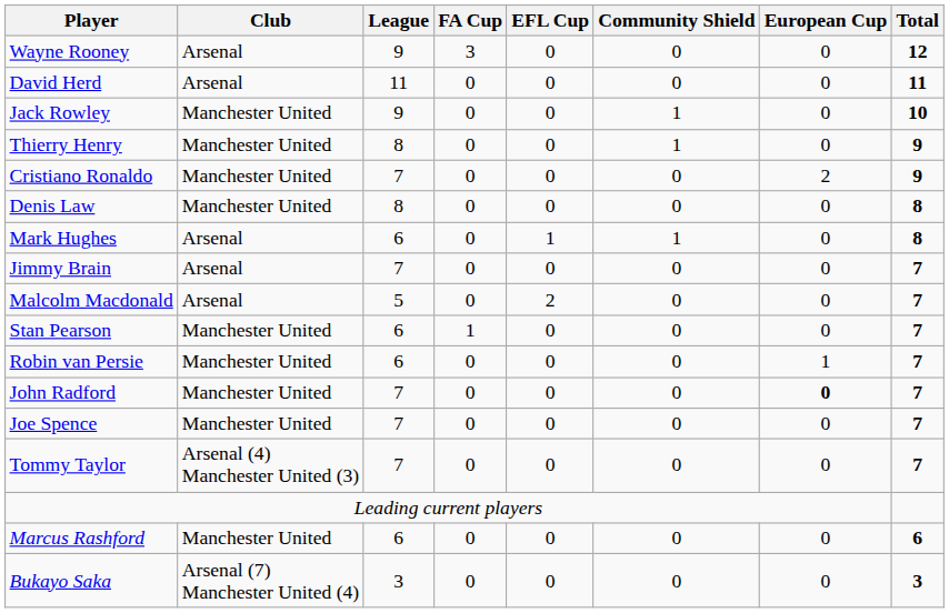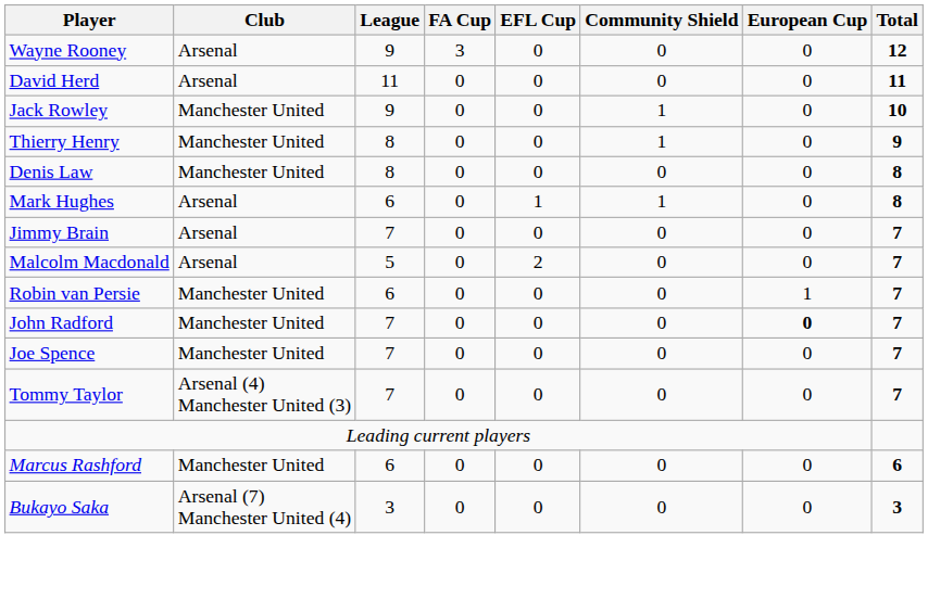 <table class="wikitable sortable" style="text-align:center;">
 <tr>
 <th>Player</th>
 <th>Club</th>
 <th>League</th>
 <th>FA Cup</th>
 <th>EFL Cup</th>
 <th>Community Shield</th>
 <th>European Cup</th>
 <th>Total</th>
 </tr>
 <tr>
 <td style="text-align:left;"> <a href='#'>Wayne Rooney</a></td>
 <td style="text-align:left;">Arsenal</td>
 <td>9</td>
 <td>3</td>
 <td>0</td>
 <td>0</td>
 <td>0</td>
 <td><strong>12</strong></td>
 </tr>
 <tr>
 <td style="text-align:left;"> <a href='#'>David Herd</a></td>
 <td style="text-align:left;">Arsenal</td>
 <td>11</td>
 <td>0</td>
 <td>0</td>
 <td>0</td>
 <td>0</td>
 <td><strong>11</strong></td>
 </tr>
 <tr>
 <td style="text-align:left;"> <a href='#'>Jack Rowley</a></td>
 <td style="text-align:left;">Manchester United</td>
 <td>9</td>
 <td>0</td>
 <td>0</td>
 <td>1</td>
 <td>0</td>
 <td><strong>10</strong></td>
 </tr>
 <tr>
 <td style="text-align:left;"> <a href='#'>Thierry Henry</a></td>
 <td style="text-align:left;">Manchester United</td>
 <td>8</td>
 <td>0</td>
 <td>0</td>
 <td>1</td>
 <td>0</td>
 <td><strong>9</strong></td>
 </tr>
 <tr>
-<td style="text-align:left;"> <a href='#'>Cristiano Ronaldo</a></td>
-<td style="text-align:left;">Manchester United</td>
-<td>7</td>
-<td>0</td>
-<td>0</td>
-<td>0</td>
-<td>2</td>
-<td><strong>9</strong></td>
-</tr>
-<tr>
 <td style="text-align:left;"> <a href='#'>Denis Law</a></td>
 <td style="text-align:left;">Manchester United</td>
 <td>8</td>
 <td>0</td>
 <td>0</td>
 <td>0</td>
 <td>0</td>
 <td><strong>8</strong></td>
 </tr>
 <tr>
 <td style="text-align:left;"> <a href='#'>Mark Hughes</a></td>
 <td style="text-align:left;">Arsenal</td>
 <td>6</td>
 <td>0</td>
 <td>1</td>
 <td>1</td>
 <td>0</td>
 <td><strong>8</strong></td>
 </tr>
 <tr>
 <td style="text-align:left;"> <a href='#'>Jimmy Brain</a></td>
 <td style="text-align:left;">Arsenal</td>
 <td>7</td>
 <td>0</td>
 <td>0</td>
 <td>0</td>
 <td>0</td>
 <td><strong>7</strong></td>
 </tr>
 <tr>
 <td style="text-align:left;"> <a href='#'>Malcolm Macdonald</a></td>
 <td style="text-align:left;">Arsenal</td>
 <td>5</td>
 <td>0</td>
 <td>2</td>
-<td>0</td>
-<td>0</td>
-<td><strong>7</strong></td>
-</tr>
-<tr>
-<td style="text-align:left;"> <a href='#'>Stan Pearson</a></td>
-<td style="text-align:left;">Manchester United</td>
-<td>6</td>
-<td>1</td>
-<td>0</td>
 <td>0</td>
 <td>0</td>
 <td><strong>7</strong></td>
 </tr>
 <tr>
 <td style="text-align:left;"> <a href='#'>Robin van Persie</a></td>
 <td style="text-align:left;">Manchester United</td>
 <td>6</td>
 <td>0</td>
 <td>0</td>
 <td>0</td>
 <td>1</td>
 <td><strong>7</strong></td>
 </tr>
 <tr>
 <td style="text-align:left;"> <a href='#'>John Radford</a></td>
 <td style="text-align:left;">Manchester United</td>
 <td>7</td>
 <td>0</td>
 <td>0</td>
 <td>0</td>
 <td><strong>0</strong></td>
 <td><strong>7</strong></td>
 </tr>
 <tr>
 <td style="text-align:left;"> <a href='#'>Joe Spence</a></td>
 <td style="text-align:left;">Manchester United</td>
 <td>7</td>
 <td>0</td>
 <td>0</td>
 <td>0</td>
 <td>0</td>
 <td><strong>7</strong></td>
 </tr>
 <tr>
 <td style="text-align:left;"> <a href='#'>Tommy Taylor</a></td>
 <td style="text-align:left;">Arsenal (4)<br>Manchester United (3)</td>
 <td>7</td>
 <td>0</td>
 <td>0</td>
 <td>0</td>
 <td>0</td>
 <td><strong>7</strong></td>
 </tr>
 <tr>
 <td colspan="7"><em>Leading current players</em></td>
 </tr>
 <tr>
 <td style="text-align:left;"> <em><a href='#'>Marcus Rashford</a></em></td>
 <td style="text-align:left;">Manchester United</td>
 <td>6</td>
 <td>0</td>
 <td>0</td>
 <td>0</td>
 <td>0</td>
 <td><strong>6</strong></td>
 </tr>
 <tr>
 <td style="text-align:left;"> <em><a href='#'>Bukayo Saka</a></em></td>
 <td style="text-align:left;">Arsenal (7)<br>Manchester United (4)</td>
 <td>3</td>
 <td>0</td>
 <td>0</td>
 <td>0</td>
 <td>0</td>
 <td><strong>3</strong></td>
 </tr>
 </table>
